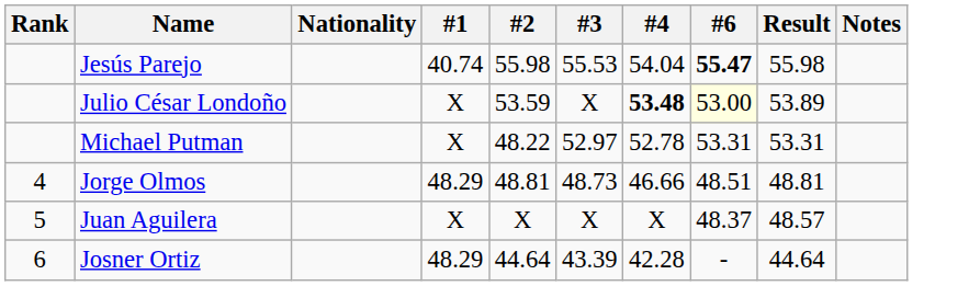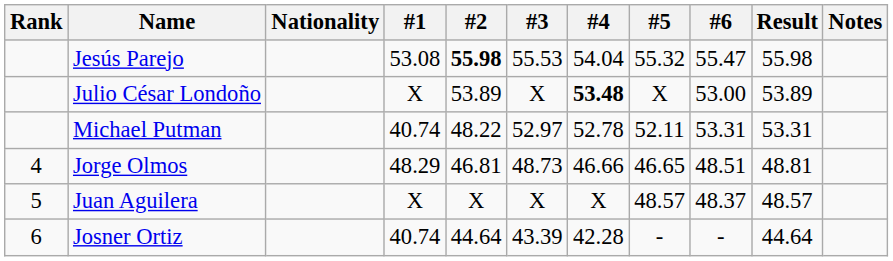 <table class="wikitable sortable" style="text-align:center">
 <tr>
 <th>Rank</th>
 <th>Name</th>
 <th>Nationality</th>
 <th>#1</th>
 <th>#2</th>
 <th>#3</th>
 <th>#4</th>
+<th>#5</th>
 <th>#6</th>
 <th>Result</th>
 <th>Notes</th>
 </tr>
 <tr>
 <td></td>
 <td align=left><a href='#'>Jesús Parejo</a></td>
 <td align=left></td>
-<td>40.74</td>
-<td>55.98</td>
+<td>53.08</td>
+<td><strong>55.98</strong></td>
 <td>55.53</td>
 <td>54.04</td>
-<td><strong>55.47</strong></td>
+<td>55.32</td>
+<td>55.47</td>
 <td>55.98</td>
 <td></td>
 </tr>
 <tr>
 <td></td>
 <td align=left><a href='#'>Julio César Londoño</a></td>
 <td align=left></td>
 <td>X</td>
-<td>53.59</td>
+<td>53.89</td>
 <td>X</td>
 <td><strong>53.48</strong></td>
-<td style="background: lightyellow;">53.00</td>
+<td>X</td>
+<td>53.00</td>
 <td>53.89</td>
 <td></td>
 </tr>
 <tr>
 <td></td>
 <td align=left><a href='#'>Michael Putman</a></td>
 <td align=left></td>
-<td>X</td>
+<td>40.74</td>
 <td>48.22</td>
 <td>52.97</td>
 <td>52.78</td>
+<td>52.11</td>
 <td>53.31</td>
 <td>53.31</td>
 <td></td>
 </tr>
 <tr>
 <td>4</td>
 <td align=left><a href='#'>Jorge Olmos</a></td>
 <td align=left></td>
 <td>48.29</td>
-<td>48.81</td>
+<td>46.81</td>
 <td>48.73</td>
 <td>46.66</td>
+<td>46.65</td>
 <td>48.51</td>
 <td>48.81</td>
 <td></td>
 </tr>
 <tr>
 <td>5</td>
 <td align=left><a href='#'>Juan Aguilera</a></td>
 <td align=left></td>
 <td>X</td>
 <td>X</td>
 <td>X</td>
 <td>X</td>
+<td>48.57</td>
 <td>48.37</td>
 <td>48.57</td>
 <td></td>
 </tr>
 <tr>
 <td>6</td>
 <td align=left><a href='#'>Josner Ortiz</a></td>
 <td align=left></td>
-<td>48.29</td>
+<td>40.74</td>
 <td>44.64</td>
 <td>43.39</td>
 <td>42.28</td>
+<td>-</td>
 <td>-</td>
 <td>44.64</td>
 <td></td>
 </tr>
 </table>
